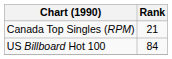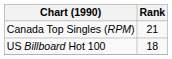 <table class="wikitable">
 <tr>
 <th>Chart (1990)</th>
 <th style="text-align:center;">Rank</th>
 </tr>
 <tr>
 <td>Canada Top Singles (<em>RPM</em>)</td>
 <td style="text-align:center;">21</td>
 </tr>
 <tr>
 <td>US <em>Billboard</em> Hot 100</td>
-<td style="text-align:center;">84</td>
+<td style="text-align:center;">18</td>
 </tr>
 <tr>
 </tr>
 </table>
